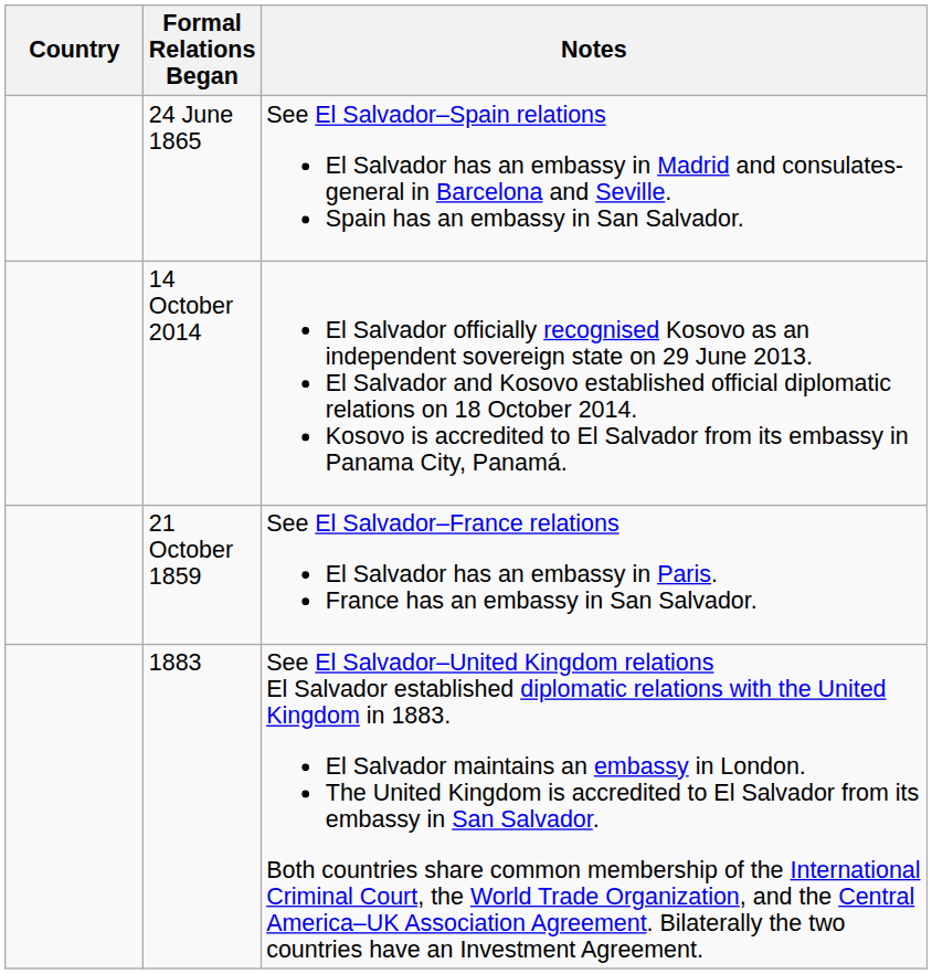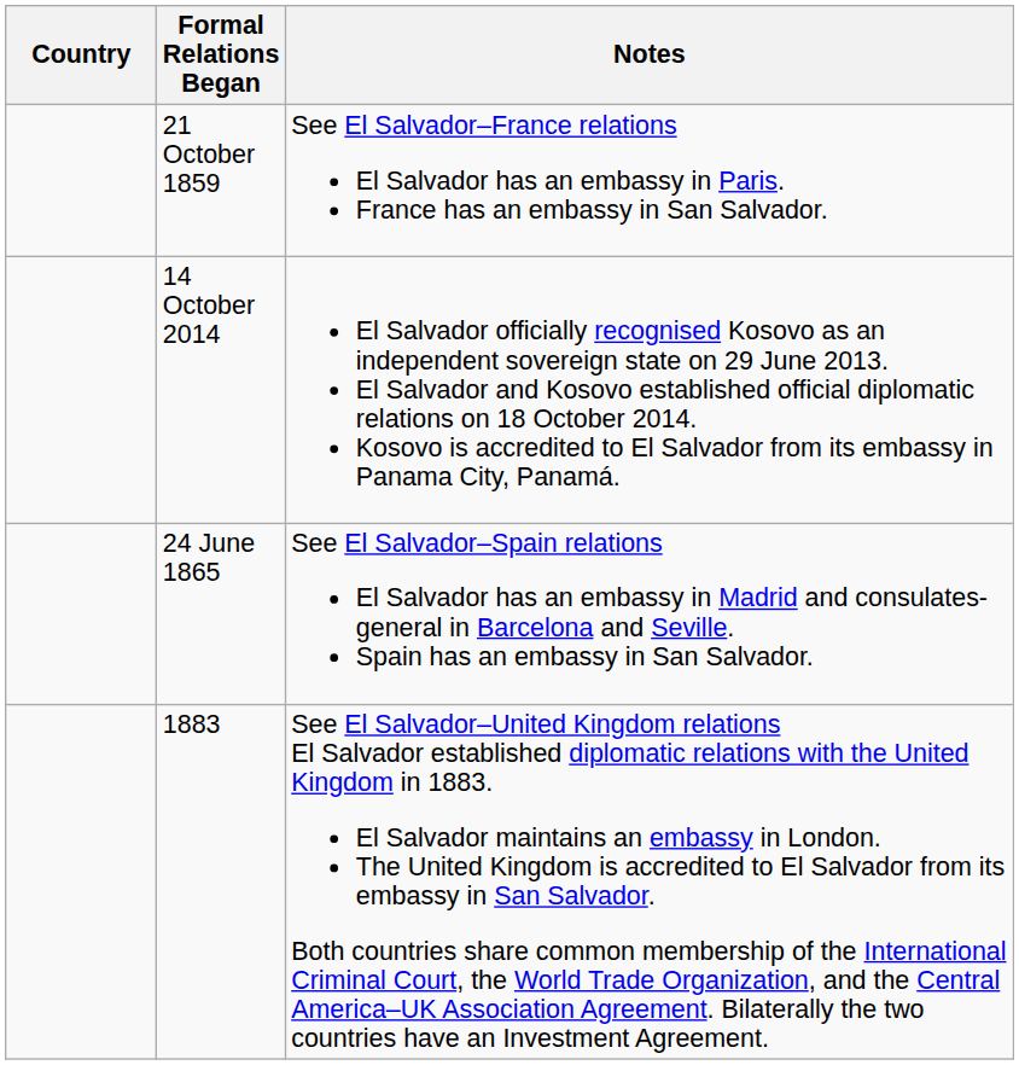 <table class="wikitable sortable" style="width:100%; margin:auto;">
 <tr>
 <th style="width:15%;">Country</th>
 <th style="width:12%;">Formal Relations Began</th>
 <th>Notes</th>
 </tr>
 <tr valign="top">
 <td></td>
-<td>24 June 1865</td>
-<td>See <a href='#'>El Salvador–Spain relations</a><br><ul><li>El Salvador has an embassy in <a href='#'>Madrid</a> and consulates-general in <a href='#'>Barcelona</a> and <a href='#'>Seville</a>.</li><li>Spain has an embassy in San Salvador.</li></ul></td>
+<td>21 October 1859</td>
+<td>See <a href='#'>El Salvador–France relations</a><br><ul><li>El Salvador has an embassy in <a href='#'>Paris</a>.</li><li>France has an embassy in San Salvador.</li></ul></td>
 </tr>
 <tr valign="top">
 <td></td>
 <td>14 October 2014</td>
 <td><br><ul><li>El Salvador officially <a href='#'>recognised</a> Kosovo as an independent sovereign state on 29 June 2013.</li><li>El Salvador and Kosovo established official diplomatic relations on 18 October 2014.</li><li>Kosovo is accredited to El Salvador from its embassy in Panama City, Panamá.</li></ul></td>
 </tr>
 <tr valign="top">
 <td></td>
-<td>21 October 1859</td>
-<td>See <a href='#'>El Salvador–France relations</a><br><ul><li>El Salvador has an embassy in <a href='#'>Paris</a>.</li><li>France has an embassy in San Salvador.</li></ul></td>
+<td>24 June 1865</td>
+<td>See <a href='#'>El Salvador–Spain relations</a><br><ul><li>El Salvador has an embassy in <a href='#'>Madrid</a> and consulates-general in <a href='#'>Barcelona</a> and <a href='#'>Seville</a>.</li><li>Spain has an embassy in San Salvador.</li></ul></td>
 </tr>
 <tr valign="top">
 <td></td>
 <td>1883</td>
 <td>See <a href='#'>El Salvador–United Kingdom relations</a><br>El Salvador established <a href='#'>diplomatic relations with the United Kingdom</a> in 1883.<ul><li>El Salvador maintains an <a href='#'>embassy</a> in London.</li><li>The United Kingdom is accredited to El Salvador from its embassy in <a href='#'>San Salvador</a>.</li></ul>Both countries share common membership of the <a href='#'>International Criminal Court</a>, the <a href='#'>World Trade Organization</a>, and the <a href='#'>Central America–UK Association Agreement</a>. Bilaterally the two countries have an Investment Agreement.</td>
 </tr>
 </table>
